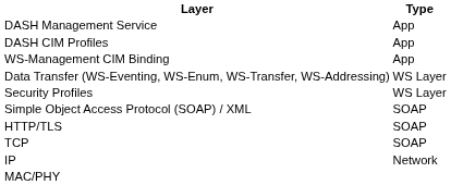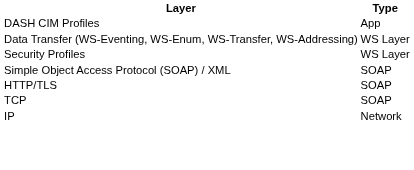 <table>
 <tr>
 <th>Layer</th>
 <th>Type</th>
 </tr>
 <tr>
-<td>DASH Management Service</td>
-<td>App</td>
-</tr>
-<tr>
 <td>DASH CIM Profiles</td>
-<td>App</td>
-</tr>
-<tr>
-<td>WS-Management CIM Binding</td>
 <td>App</td>
 </tr>
 <tr>
 <td>Data Transfer (WS-Eventing, WS-Enum, WS-Transfer, WS-Addressing)</td>
 <td>WS Layer</td>
 </tr>
 <tr>
 <td>Security Profiles</td>
 <td>WS Layer</td>
 </tr>
 <tr>
 <td>Simple Object Access Protocol (SOAP) / XML</td>
 <td>SOAP</td>
 </tr>
 <tr>
 <td>HTTP/TLS</td>
 <td>SOAP</td>
 </tr>
 <tr>
 <td>TCP</td>
 <td>SOAP</td>
 </tr>
 <tr>
 <td>IP</td>
 <td>Network</td>
 </tr>
-<tr>
-<td>MAC/PHY</td>
-<td></td>
-</tr>
 </table>
